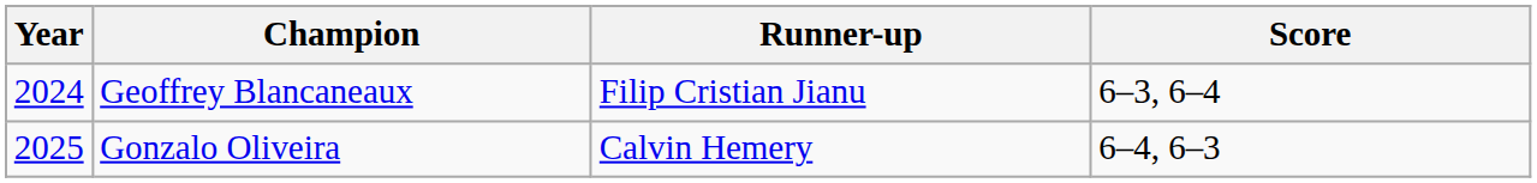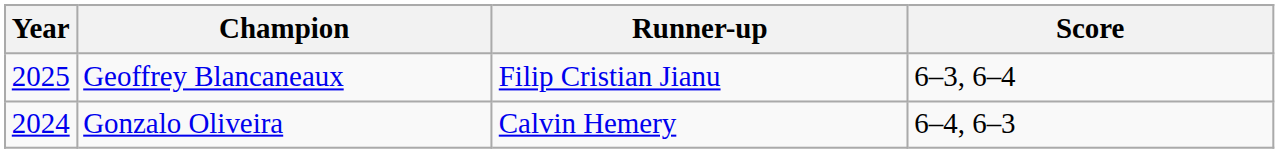 <table class="wikitable" style="font-size:90%">
 <tr>
 <th>Year</th>
 <th width="200">Champion</th>
 <th width="200">Runner-up</th>
 <th width="175">Score</th>
 </tr>
 <tr>
-<td><a href='#'>2024</a></td>
+<td><a href='#'>2025</a></td>
 <td> <a href='#'>Geoffrey Blancaneaux</a></td>
 <td> <a href='#'>Filip Cristian Jianu</a></td>
 <td>6–3, 6–4</td>
 </tr>
 <tr>
-<td><a href='#'>2025</a></td>
+<td><a href='#'>2024</a></td>
 <td> <a href='#'>Gonzalo Oliveira</a></td>
 <td> <a href='#'>Calvin Hemery</a></td>
 <td>6–4, 6–3</td>
 </tr>
 </table>
